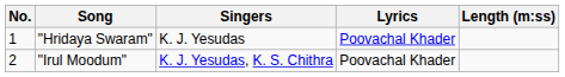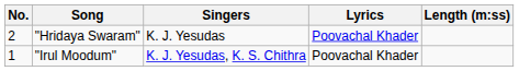 <table class="wikitable" style="font-size:95%;">
 <tr>
 <th>No.</th>
 <th>Song</th>
 <th>Singers</th>
 <th>Lyrics</th>
 <th>Length (m:ss)</th>
 </tr>
 <tr>
-<td>1</td>
+<td>2</td>
 <td>"Hridaya Swaram"</td>
 <td>K. J. Yesudas</td>
 <td><a href='#'>Poovachal Khader</a></td>
 <td></td>
 </tr>
 <tr>
-<td>2</td>
+<td>1</td>
 <td>"Irul Moodum"</td>
 <td><a href='#'>K. J. Yesudas</a>, <a href='#'>K. S. Chithra</a></td>
 <td>Poovachal Khader</td>
 <td></td>
 </tr>
 </table>
